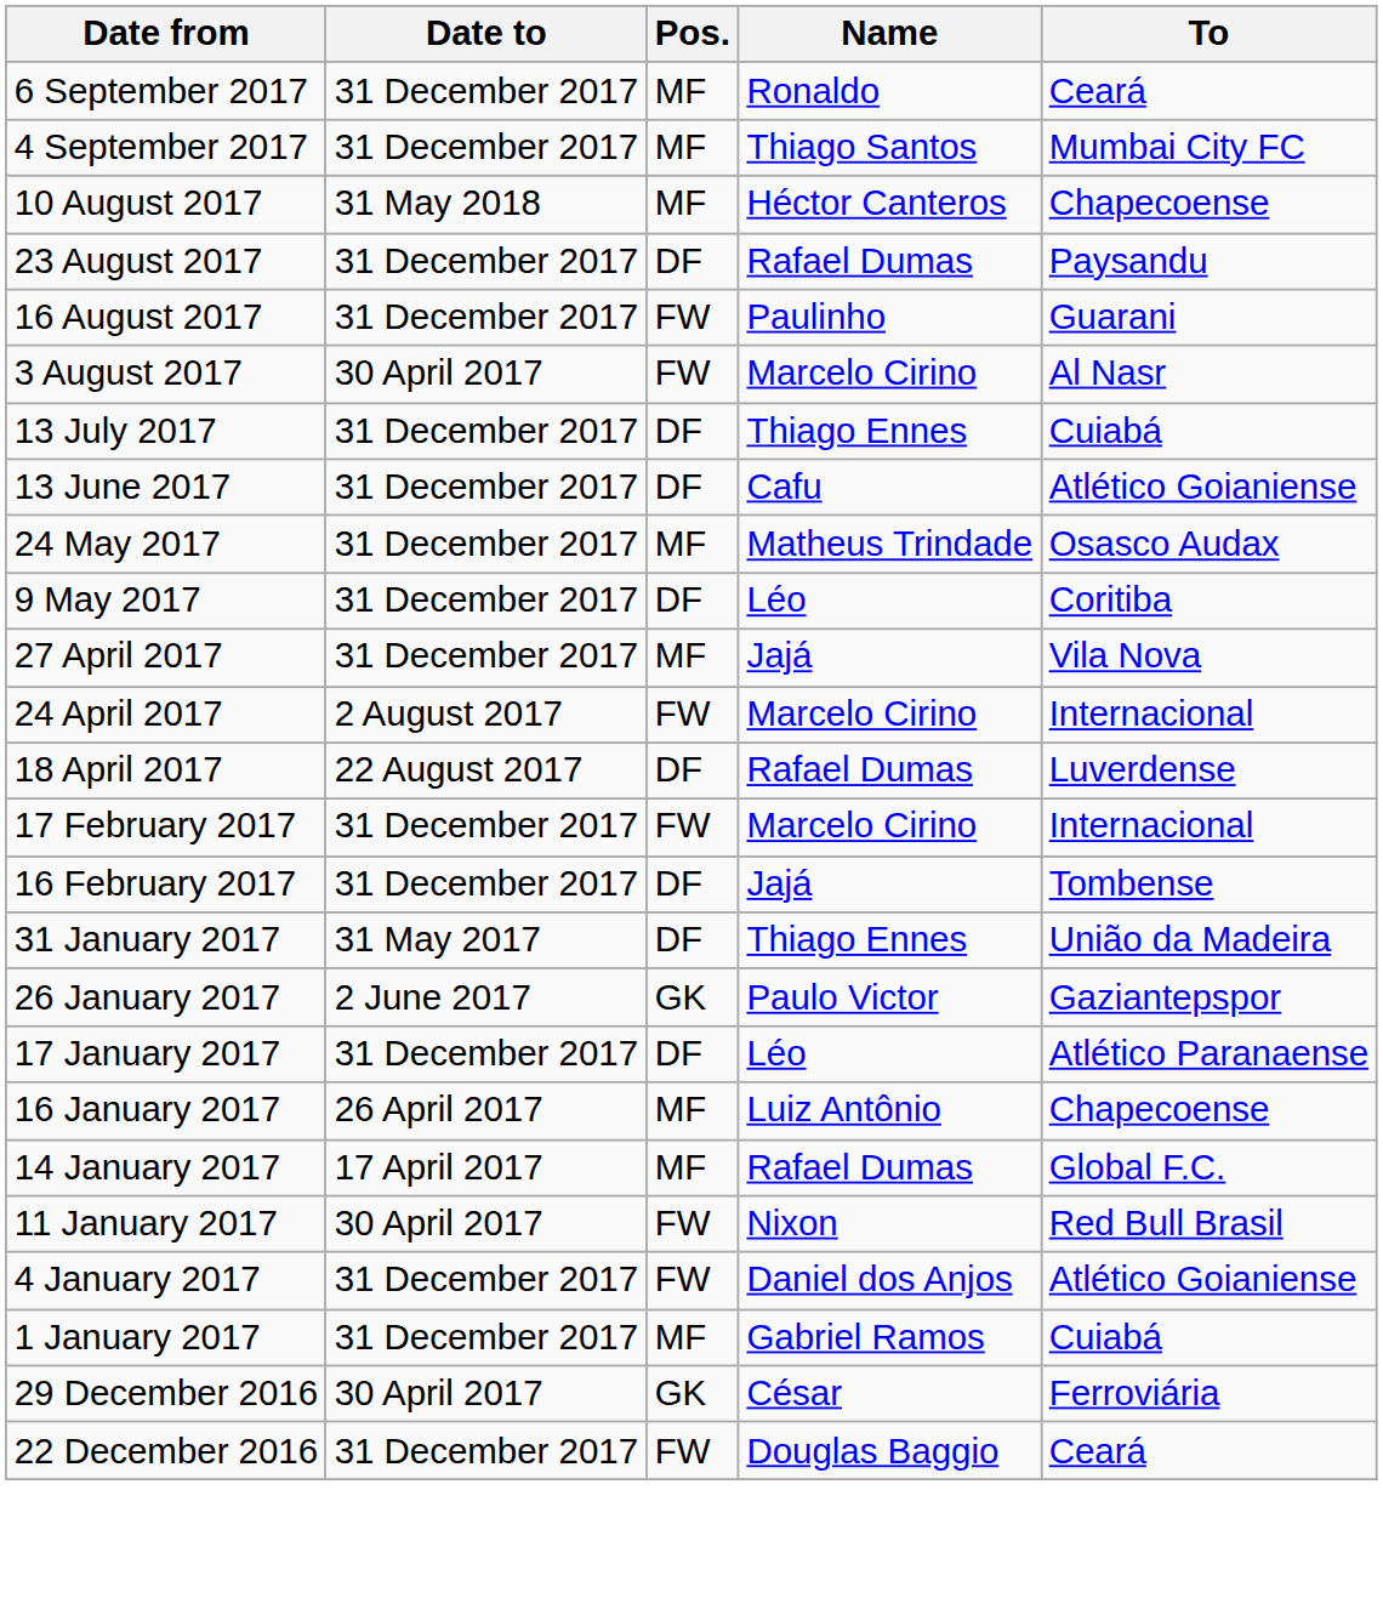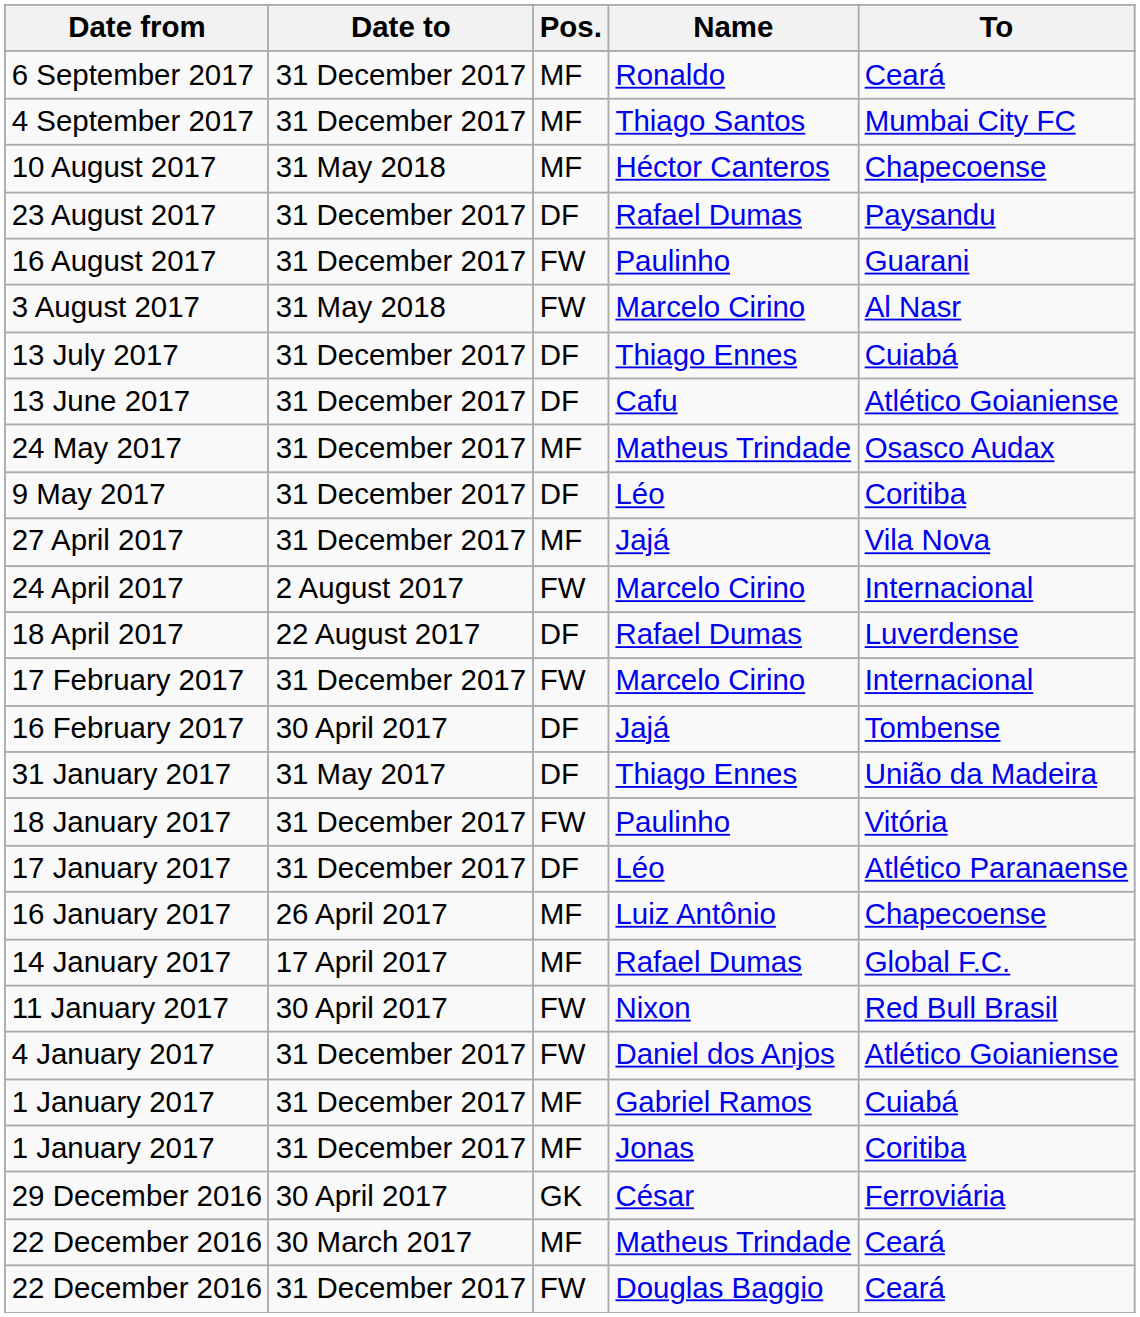 <table class="wikitable">
 <tr>
 <th>Date from</th>
 <th>Date to</th>
 <th>Pos.</th>
 <th>Name</th>
 <th>To</th>
 </tr>
 <tr>
 <td>6 September 2017</td>
 <td>31 December 2017</td>
 <td>MF</td>
 <td> <a href='#'>Ronaldo</a></td>
 <td> <a href='#'>Ceará</a></td>
 </tr>
 <tr>
 <td>4 September 2017</td>
 <td>31 December 2017</td>
 <td>MF</td>
 <td> <a href='#'>Thiago Santos</a></td>
 <td> <a href='#'>Mumbai City FC</a></td>
 </tr>
 <tr>
 <td>10 August 2017</td>
 <td>31 May 2018</td>
 <td>MF</td>
 <td> <a href='#'>Héctor Canteros</a></td>
 <td> <a href='#'>Chapecoense</a></td>
 </tr>
 <tr>
 <td>23 August 2017</td>
 <td>31 December 2017</td>
 <td>DF</td>
 <td> <a href='#'>Rafael Dumas</a></td>
 <td> <a href='#'>Paysandu</a></td>
 </tr>
 <tr>
 <td>16 August 2017</td>
 <td>31 December 2017</td>
 <td>FW</td>
 <td> <a href='#'>Paulinho</a></td>
 <td> <a href='#'>Guarani</a></td>
 </tr>
 <tr>
 <td>3 August 2017</td>
-<td>30 April 2017</td>
+<td>31 May 2018</td>
 <td>FW</td>
 <td> <a href='#'>Marcelo Cirino</a></td>
 <td> <a href='#'>Al Nasr</a></td>
 </tr>
 <tr>
 <td>13 July 2017</td>
 <td>31 December 2017</td>
 <td>DF</td>
 <td> <a href='#'>Thiago Ennes</a></td>
 <td> <a href='#'>Cuiabá</a></td>
 </tr>
 <tr>
 <td>13 June 2017</td>
 <td>31 December 2017</td>
 <td>DF</td>
 <td> <a href='#'>Cafu</a></td>
 <td> <a href='#'>Atlético Goianiense</a></td>
 </tr>
 <tr>
 <td>24 May 2017</td>
 <td>31 December 2017</td>
 <td>MF</td>
 <td> <a href='#'>Matheus Trindade</a></td>
 <td> <a href='#'>Osasco Audax</a></td>
 </tr>
 <tr>
 <td>9 May 2017</td>
 <td>31 December 2017</td>
 <td>DF</td>
 <td> <a href='#'>Léo</a></td>
 <td> <a href='#'>Coritiba</a></td>
 </tr>
 <tr>
 <td>27 April 2017</td>
 <td>31 December 2017</td>
 <td>MF</td>
 <td> <a href='#'>Jajá</a></td>
 <td> <a href='#'>Vila Nova</a></td>
 </tr>
 <tr>
 <td>24 April 2017</td>
 <td>2 August 2017</td>
 <td>FW</td>
 <td> <a href='#'>Marcelo Cirino</a></td>
 <td> <a href='#'>Internacional</a></td>
 </tr>
 <tr>
 <td>18 April 2017</td>
 <td>22 August 2017</td>
 <td>DF</td>
 <td> <a href='#'>Rafael Dumas</a></td>
 <td> <a href='#'>Luverdense</a></td>
 </tr>
 <tr>
 <td>17 February 2017</td>
 <td>31 December 2017</td>
 <td>FW</td>
 <td> <a href='#'>Marcelo Cirino</a></td>
 <td> <a href='#'>Internacional</a></td>
 </tr>
 <tr>
 <td>16 February 2017</td>
-<td>31 December 2017</td>
+<td>30 April 2017</td>
 <td>DF</td>
 <td> <a href='#'>Jajá</a></td>
 <td> <a href='#'>Tombense</a></td>
 </tr>
 <tr>
 <td>31 January 2017</td>
 <td>31 May 2017</td>
 <td>DF</td>
 <td> <a href='#'>Thiago Ennes</a></td>
 <td> <a href='#'>União da Madeira</a></td>
 </tr>
 <tr>
-<td>26 January 2017</td>
-<td>2 June 2017</td>
-<td>GK</td>
-<td> <a href='#'>Paulo Victor</a></td>
-<td> <a href='#'>Gaziantepspor</a></td>
+<td>18 January 2017</td>
+<td>31 December 2017</td>
+<td>FW</td>
+<td> <a href='#'>Paulinho</a></td>
+<td> <a href='#'>Vitória</a></td>
 </tr>
 <tr>
 <td>17 January 2017</td>
 <td>31 December 2017</td>
 <td>DF</td>
 <td> <a href='#'>Léo</a></td>
 <td> <a href='#'>Atlético Paranaense</a></td>
 </tr>
 <tr>
 <td>16 January 2017</td>
 <td>26 April 2017</td>
 <td>MF</td>
 <td> <a href='#'>Luiz Antônio</a></td>
 <td> <a href='#'>Chapecoense</a></td>
 </tr>
 <tr>
 <td>14 January 2017</td>
 <td>17 April 2017</td>
 <td>MF</td>
 <td> <a href='#'>Rafael Dumas</a></td>
 <td> <a href='#'>Global F.C.</a></td>
 </tr>
 <tr>
 <td>11 January 2017</td>
 <td>30 April 2017</td>
 <td>FW</td>
 <td> <a href='#'>Nixon</a></td>
 <td> <a href='#'>Red Bull Brasil</a></td>
 </tr>
 <tr>
 <td>4 January 2017</td>
 <td>31 December 2017</td>
 <td>FW</td>
 <td> <a href='#'>Daniel dos Anjos</a></td>
 <td> <a href='#'>Atlético Goianiense</a></td>
 </tr>
 <tr>
 <td>1 January 2017</td>
 <td>31 December 2017</td>
 <td>MF</td>
 <td> <a href='#'>Gabriel Ramos</a></td>
 <td> <a href='#'>Cuiabá</a></td>
 </tr>
 <tr>
+<td>1 January 2017</td>
+<td>31 December 2017</td>
+<td>MF</td>
+<td> <a href='#'>Jonas</a></td>
+<td> <a href='#'>Coritiba</a></td>
+</tr>
+<tr>
 <td>29 December 2016</td>
 <td>30 April 2017</td>
 <td>GK</td>
 <td> <a href='#'>César</a></td>
 <td> <a href='#'>Ferroviária</a></td>
+</tr>
+<tr>
+<td>22 December 2016</td>
+<td>30 March 2017</td>
+<td>MF</td>
+<td> <a href='#'>Matheus Trindade</a></td>
+<td> <a href='#'>Ceará</a></td>
 </tr>
 <tr>
 <td>22 December 2016</td>
 <td>31 December 2017</td>
 <td>FW</td>
 <td> <a href='#'>Douglas Baggio</a></td>
 <td> <a href='#'>Ceará</a></td>
 </tr>
 <tr>
 </tr>
 </table>
